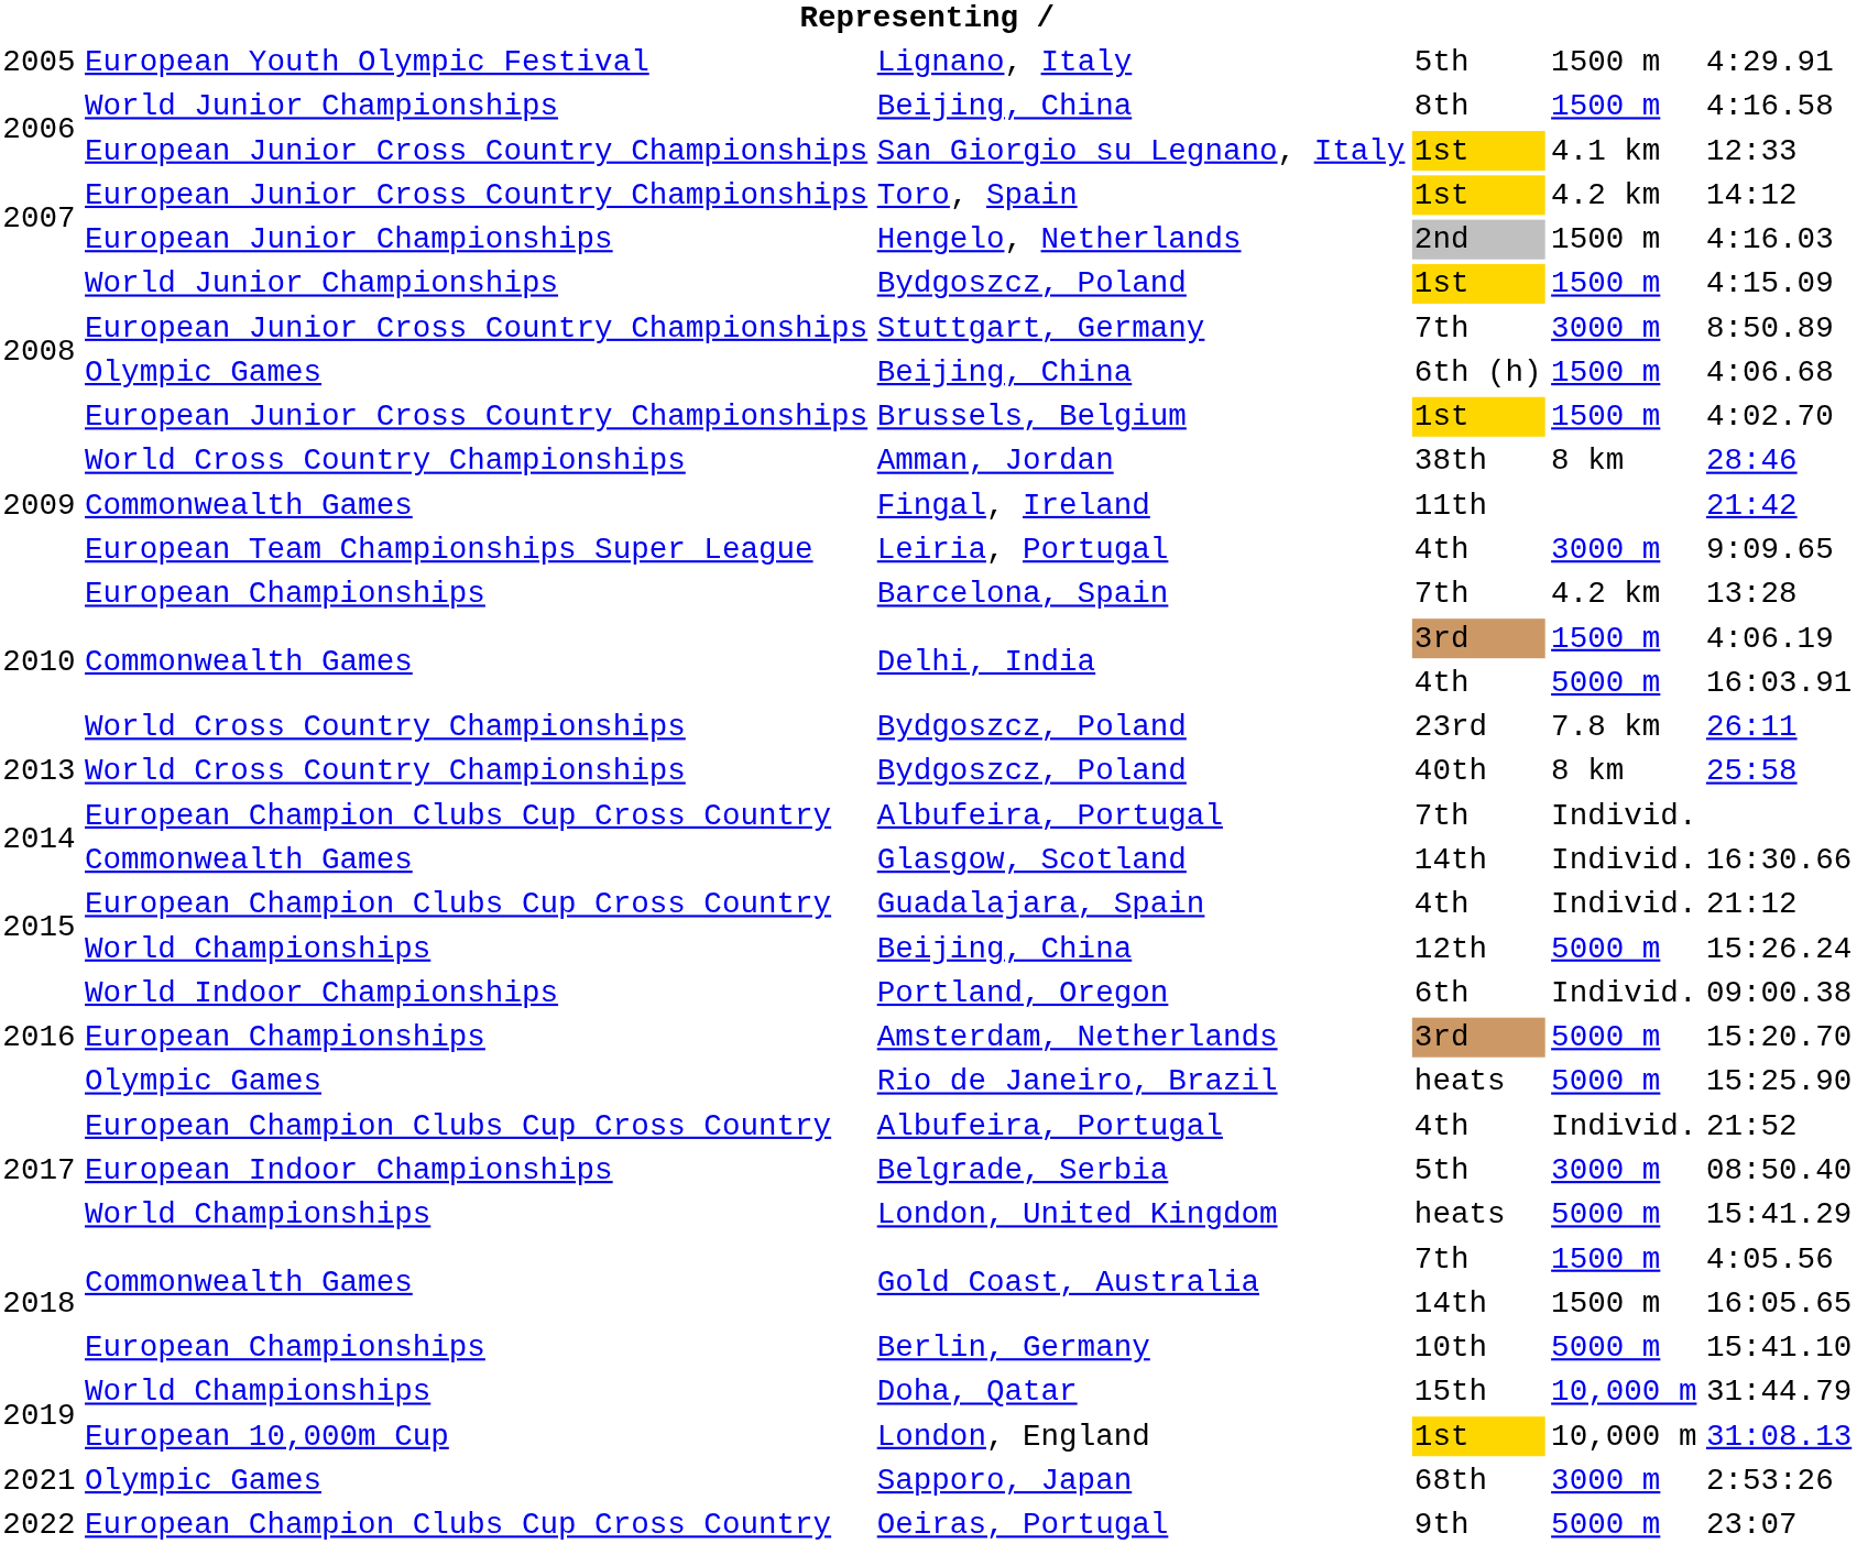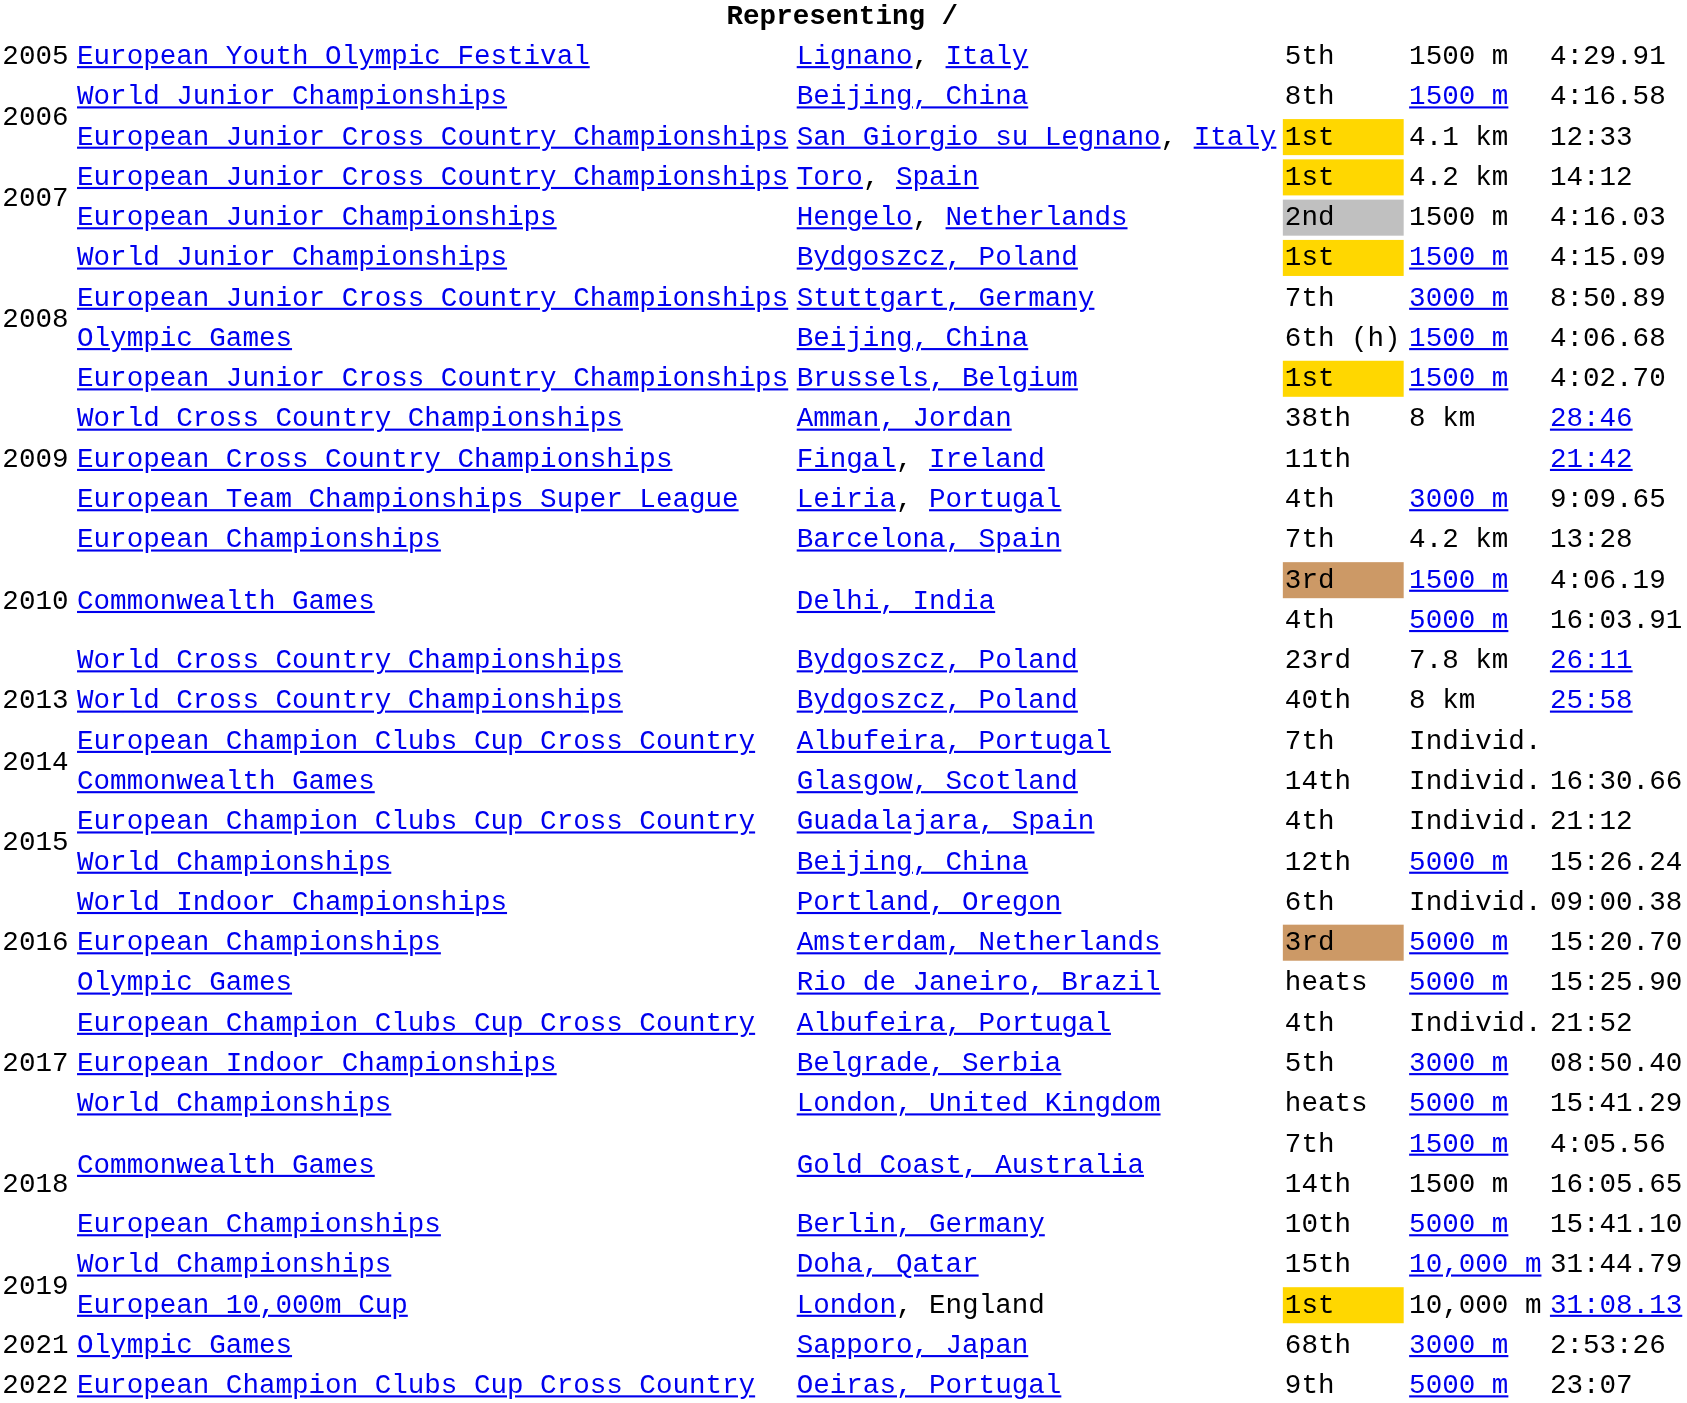 <table>
 <tr>
 <th colspan="6">Representing  / </th>
 </tr>
 <tr>
 <td>2005</td>
 <td><a href='#'>European Youth Olympic Festival</a></td>
 <td><a href='#'>Lignano</a>, <a href='#'>Italy</a></td>
 <td>5th</td>
 <td>1500 m</td>
 <td>4:29.91</td>
 </tr>
 <tr>
 <td rowspan=2>2006</td>
 <td><a href='#'>World Junior Championships</a></td>
 <td><a href='#'>Beijing, China</a></td>
 <td>8th</td>
 <td><a href='#'>1500 m</a></td>
 <td>4:16.58</td>
 </tr>
 <tr>
 <td><a href='#'>European Junior Cross Country Championships</a></td>
 <td><a href='#'>San Giorgio su Legnano</a>, <a href='#'>Italy</a></td>
 <td bgcolor="gold">1st</td>
 <td>4.1 km</td>
 <td>12:33</td>
 </tr>
 <tr>
 <td rowspan = "2">2007</td>
 <td><a href='#'>European Junior Cross Country Championships</a></td>
 <td><a href='#'>Toro</a>, <a href='#'>Spain</a></td>
 <td bgcolor="gold">1st</td>
 <td>4.2 km</td>
 <td>14:12</td>
 </tr>
 <tr>
 <td><a href='#'>European Junior Championships</a></td>
 <td><a href='#'>Hengelo</a>, <a href='#'>Netherlands</a></td>
 <td bgcolor="silver">2nd</td>
 <td>1500 m</td>
 <td>4:16.03</td>
 </tr>
 <tr>
 <td rowspan="4">2008</td>
 <td><a href='#'>World Junior Championships</a></td>
 <td><a href='#'>Bydgoszcz, Poland</a></td>
 <td bgcolor="gold">1st</td>
 <td><a href='#'>1500 m</a></td>
 <td>4:15.09</td>
 </tr>
 <tr>
 <td><a href='#'>European Junior Cross Country Championships</a></td>
 <td><a href='#'>Stuttgart, Germany</a></td>
 <td>7th</td>
 <td><a href='#'>3000 m</a></td>
 <td>8:50.89</td>
 </tr>
 <tr>
 <td><a href='#'>Olympic Games</a></td>
 <td><a href='#'>Beijing, China</a></td>
 <td>6th (h)</td>
 <td><a href='#'>1500 m</a></td>
 <td>4:06.68</td>
 </tr>
 <tr>
 <td><a href='#'>European Junior Cross Country Championships</a></td>
 <td><a href='#'>Brussels, Belgium</a></td>
 <td bgcolor="gold">1st</td>
 <td><a href='#'>1500 m</a></td>
 <td>4:02.70</td>
 </tr>
 <tr>
 <td rowspan = "3">2009</td>
 <td><a href='#'>World Cross Country Championships</a></td>
 <td><a href='#'>Amman, Jordan</a></td>
 <td>38th</td>
 <td>8 km</td>
 <td><a href='#'>28:46</a></td>
 </tr>
 <tr>
-<td><a href='#'>Commonwealth Games</a></td>
+<td><a href='#'>European Cross Country Championships</a></td>
 <td><a href='#'>Fingal</a>, <a href='#'>Ireland</a></td>
 <td>11th</td>
 <td></td>
 <td><a href='#'>21:42</a></td>
 </tr>
 <tr>
 <td><a href='#'>European Team Championships Super League</a></td>
 <td><a href='#'>Leiria</a>, <a href='#'>Portugal</a></td>
 <td>4th</td>
 <td><a href='#'>3000 m</a></td>
 <td>9:09.65</td>
 </tr>
 <tr>
 <td rowspan=4>2010</td>
 <td><a href='#'>European Championships</a></td>
 <td><a href='#'>Barcelona, Spain</a></td>
 <td>7th</td>
 <td>4.2 km</td>
 <td>13:28</td>
 </tr>
 <tr>
 <td rowspan=2><a href='#'>Commonwealth Games</a></td>
 <td rowspan=2><a href='#'>Delhi, India</a></td>
 <td bgcolor="cc9966">3rd</td>
 <td><a href='#'>1500 m</a></td>
 <td>4:06.19</td>
 </tr>
 <tr>
 <td>4th</td>
 <td><a href='#'>5000 m</a></td>
 <td>16:03.91</td>
 </tr>
 <tr>
 <td><a href='#'>World Cross Country Championships</a></td>
 <td><a href='#'>Bydgoszcz, Poland</a></td>
 <td>23rd</td>
 <td>7.8 km</td>
 <td><a href='#'>26:11</a></td>
 </tr>
 <tr>
 <td>2013</td>
 <td><a href='#'>World Cross Country Championships</a></td>
 <td><a href='#'>Bydgoszcz, Poland</a></td>
 <td>40th</td>
 <td>8 km</td>
 <td><a href='#'>25:58</a></td>
 </tr>
 <tr>
 <td rowspan=2>2014</td>
 <td><a href='#'>European Champion Clubs Cup Cross Country</a></td>
 <td><a href='#'>Albufeira, Portugal</a></td>
 <td>7th</td>
 <td>Individ.</td>
 <td></td>
 </tr>
 <tr>
 <td><a href='#'>Commonwealth Games</a></td>
 <td><a href='#'>Glasgow, Scotland</a></td>
 <td>14th</td>
 <td>Individ.</td>
 <td>16:30.66</td>
 </tr>
 <tr>
 <td rowspan=2>2015</td>
 <td><a href='#'>European Champion Clubs Cup Cross Country</a></td>
 <td><a href='#'>Guadalajara, Spain</a></td>
 <td>4th</td>
 <td>Individ.</td>
 <td>21:12</td>
 </tr>
 <tr>
 <td><a href='#'>World Championships</a></td>
 <td><a href='#'>Beijing, China</a></td>
 <td>12th</td>
 <td><a href='#'>5000 m</a></td>
 <td>15:26.24</td>
 </tr>
 <tr>
 <td rowspan=3>2016</td>
 <td><a href='#'>World Indoor Championships</a></td>
 <td><a href='#'>Portland, Oregon</a></td>
 <td>6th</td>
 <td>Individ.</td>
 <td>09:00.38</td>
 </tr>
 <tr>
 <td><a href='#'>European Championships</a></td>
 <td><a href='#'>Amsterdam, Netherlands</a></td>
 <td bgcolor="cc9966">3rd</td>
 <td><a href='#'>5000 m</a></td>
 <td>15:20.70</td>
 </tr>
 <tr>
 <td><a href='#'>Olympic Games</a></td>
 <td><a href='#'>Rio de Janeiro, Brazil</a></td>
 <td>heats</td>
 <td><a href='#'>5000 m</a></td>
 <td>15:25.90</td>
 </tr>
 <tr>
 <td rowspan=3>2017</td>
 <td><a href='#'>European Champion Clubs Cup Cross Country</a></td>
 <td><a href='#'>Albufeira, Portugal</a></td>
 <td>4th</td>
 <td>Individ.</td>
 <td>21:52</td>
 </tr>
 <tr>
 <td><a href='#'>European Indoor Championships</a></td>
 <td><a href='#'>Belgrade, Serbia</a></td>
 <td>5th</td>
 <td><a href='#'>3000 m</a></td>
 <td>08:50.40</td>
 </tr>
 <tr>
 <td><a href='#'>World Championships</a></td>
 <td><a href='#'>London, United Kingdom</a></td>
 <td>heats</td>
 <td><a href='#'>5000 m</a></td>
 <td>15:41.29</td>
 </tr>
 <tr>
 <td rowspan=3>2018</td>
 <td rowspan=2><a href='#'>Commonwealth Games</a></td>
 <td rowspan=2><a href='#'>Gold Coast, Australia</a></td>
 <td>7th</td>
 <td><a href='#'>1500 m</a></td>
 <td>4:05.56</td>
 </tr>
 <tr>
 <td>14th</td>
 <td>1500 m</td>
 <td>16:05.65</td>
 </tr>
 <tr>
 <td><a href='#'>European Championships</a></td>
 <td><a href='#'>Berlin, Germany</a></td>
 <td>10th</td>
 <td><a href='#'>5000 m</a></td>
 <td>15:41.10</td>
 </tr>
 <tr>
 <td rowspan = 2>2019</td>
 <td><a href='#'>World Championships</a></td>
 <td><a href='#'>Doha, Qatar</a></td>
 <td>15th</td>
 <td><a href='#'>10,000 m</a></td>
 <td>31:44.79</td>
 </tr>
 <tr>
 <td><a href='#'>European 10,000m Cup</a></td>
 <td><a href='#'>London</a>, England</td>
 <td bgcolor="gold">1st</td>
 <td>10,000 m</td>
 <td><a href='#'>31:08.13</a></td>
 </tr>
 <tr>
 <td>2021</td>
 <td><a href='#'>Olympic Games</a></td>
 <td><a href='#'>Sapporo, Japan</a></td>
 <td>68th</td>
 <td><a href='#'>3000 m</a></td>
 <td>2:53:26</td>
 </tr>
 <tr>
 <td>2022</td>
 <td><a href='#'>European Champion Clubs Cup Cross Country</a></td>
 <td rowspan=2><a href='#'>Oeiras, Portugal</a></td>
 <td>9th</td>
 <td><a href='#'>5000 m</a></td>
 <td>23:07</td>
 </tr>
 </table>
